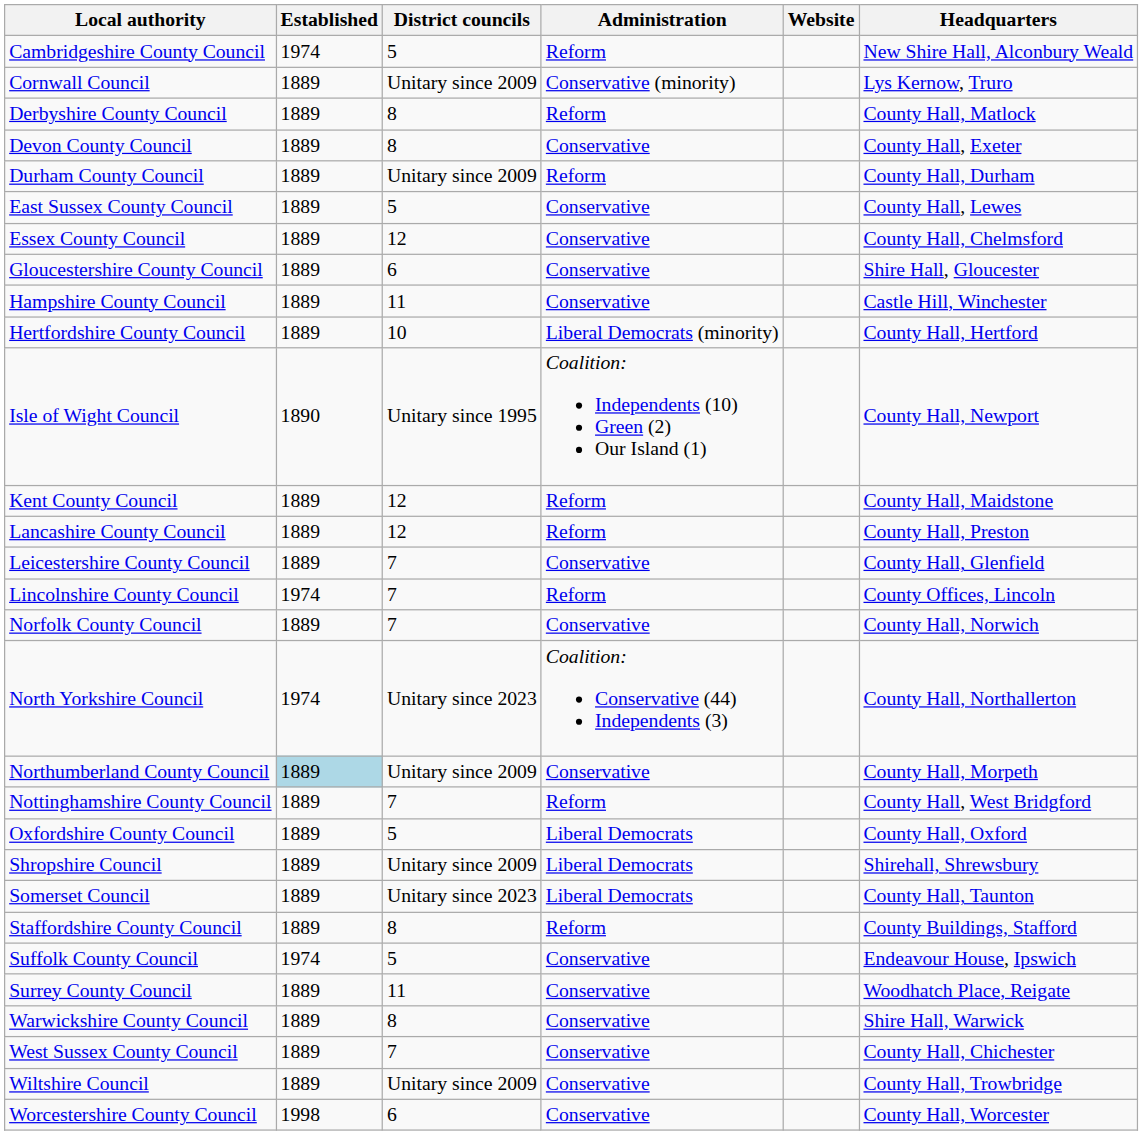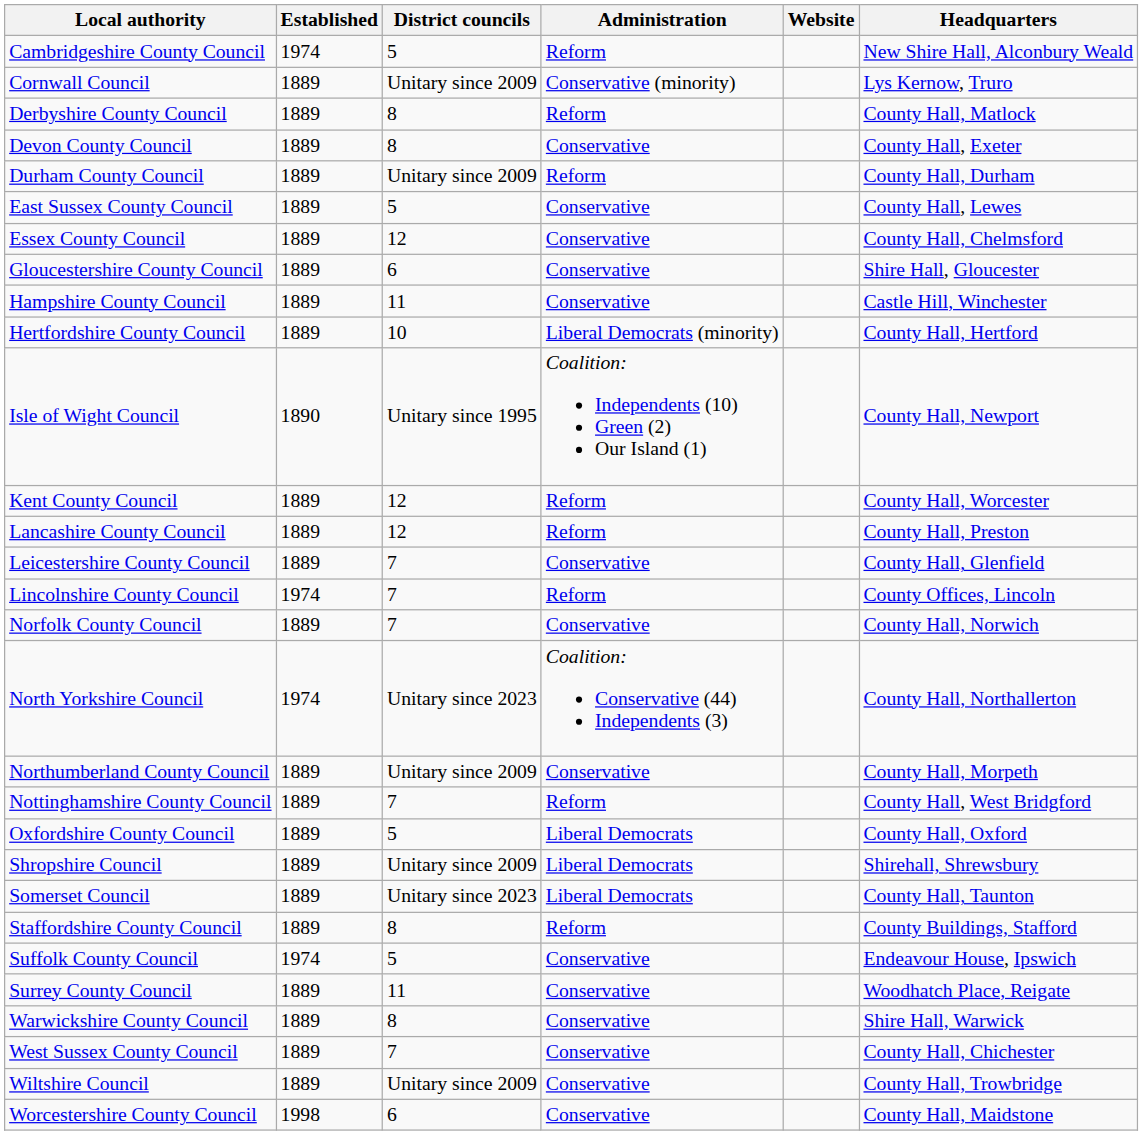 <table class="wikitable sortable">
 <tr>
 <th>Local authority</th>
 <th>Established</th>
 <th>District councils</th>
 <th class="unsortable">Administration</th>
 <th class="unsortable">Website</th>
 <th>Headquarters</th>
 </tr>
 <tr>
 <td><a href='#'>Cambridgeshire County Council</a></td>
 <td>1974</td>
 <td>5</td>
 <td><a href='#'>Reform</a></td>
 <td></td>
 <td><a href='#'>New Shire Hall, Alconbury Weald</a></td>
 </tr>
 <tr>
 <td><a href='#'>Cornwall Council</a></td>
 <td>1889</td>
 <td>Unitary since 2009</td>
 <td><a href='#'>Conservative</a> (minority)</td>
 <td></td>
 <td><a href='#'>Lys Kernow</a>, <a href='#'>Truro</a></td>
 </tr>
 <tr>
 <td><a href='#'>Derbyshire County Council</a></td>
 <td>1889</td>
 <td>8</td>
 <td><a href='#'>Reform</a></td>
 <td></td>
 <td><a href='#'>County Hall, Matlock</a></td>
 </tr>
 <tr>
 <td><a href='#'>Devon County Council</a></td>
 <td>1889</td>
 <td>8</td>
 <td><a href='#'>Conservative</a></td>
 <td></td>
 <td><a href='#'>County Hall</a>, <a href='#'>Exeter</a></td>
 </tr>
 <tr>
 <td><a href='#'>Durham County Council</a></td>
 <td>1889</td>
 <td>Unitary since 2009</td>
 <td><a href='#'>Reform</a></td>
 <td></td>
 <td><a href='#'>County Hall, Durham</a></td>
 </tr>
 <tr>
 <td><a href='#'>East Sussex County Council</a></td>
 <td>1889</td>
 <td>5</td>
 <td><a href='#'>Conservative</a></td>
 <td></td>
 <td><a href='#'>County Hall</a>, <a href='#'>Lewes</a></td>
 </tr>
 <tr>
 <td><a href='#'>Essex County Council</a></td>
 <td>1889</td>
 <td>12</td>
 <td><a href='#'>Conservative</a></td>
 <td></td>
 <td><a href='#'>County Hall, Chelmsford</a></td>
 </tr>
 <tr>
 <td><a href='#'>Gloucestershire County Council</a></td>
 <td>1889</td>
 <td>6</td>
 <td><a href='#'>Conservative</a></td>
 <td></td>
 <td><a href='#'>Shire Hall</a>, <a href='#'>Gloucester</a></td>
 </tr>
 <tr>
 <td><a href='#'>Hampshire County Council</a></td>
 <td>1889</td>
 <td>11</td>
 <td><a href='#'>Conservative</a></td>
 <td></td>
 <td><a href='#'>Castle Hill, Winchester</a></td>
 </tr>
 <tr>
 <td><a href='#'>Hertfordshire County Council</a></td>
 <td>1889</td>
 <td>10</td>
 <td><a href='#'>Liberal Democrats</a> (minority)</td>
 <td></td>
 <td><a href='#'>County Hall, Hertford</a></td>
 </tr>
 <tr>
 <td><a href='#'>Isle of Wight Council</a></td>
 <td>1890</td>
 <td>Unitary since 1995</td>
 <td><em>Coalition:</em><br><ul><li><a href='#'>Independents</a> (10)</li><li><a href='#'>Green</a> (2)</li><li>Our Island (1)</li></ul></td>
 <td></td>
 <td><a href='#'>County Hall, Newport</a></td>
 </tr>
 <tr>
 <td><a href='#'>Kent County Council</a></td>
 <td>1889</td>
 <td>12</td>
 <td><a href='#'>Reform</a></td>
 <td></td>
-<td><a href='#'>County Hall, Maidstone</a></td>
+<td><a href='#'>County Hall, Worcester</a></td>
 </tr>
 <tr>
 <td><a href='#'>Lancashire County Council</a></td>
 <td>1889</td>
 <td>12</td>
 <td><a href='#'>Reform</a></td>
 <td></td>
 <td><a href='#'>County Hall, Preston</a></td>
 </tr>
 <tr>
 <td><a href='#'>Leicestershire County Council</a></td>
 <td>1889</td>
 <td>7</td>
 <td><a href='#'>Conservative</a></td>
 <td></td>
 <td><a href='#'>County Hall, Glenfield</a></td>
 </tr>
 <tr>
 <td><a href='#'>Lincolnshire County Council</a></td>
 <td>1974</td>
 <td>7</td>
 <td><a href='#'>Reform</a></td>
 <td></td>
 <td><a href='#'>County Offices, Lincoln</a></td>
 </tr>
 <tr>
 <td><a href='#'>Norfolk County Council</a></td>
 <td>1889</td>
 <td>7</td>
 <td><a href='#'>Conservative</a></td>
 <td></td>
 <td><a href='#'>County Hall, Norwich</a></td>
 </tr>
 <tr>
 <td><a href='#'>North Yorkshire Council</a></td>
 <td>1974</td>
 <td>Unitary since 2023</td>
 <td><em>Coalition:</em><br><ul><li><a href='#'>Conservative</a> (44)</li><li><a href='#'>Independents</a> (3)</li></ul></td>
 <td></td>
 <td><a href='#'>County Hall, Northallerton</a></td>
 </tr>
 <tr>
 <td><a href='#'>Northumberland County Council</a></td>
-<td style="background: lightblue;">1889</td>
+<td>1889</td>
 <td>Unitary since 2009</td>
 <td><a href='#'>Conservative</a></td>
 <td></td>
 <td><a href='#'>County Hall, Morpeth</a></td>
 </tr>
 <tr>
 <td><a href='#'>Nottinghamshire County Council</a></td>
 <td>1889</td>
 <td>7</td>
 <td><a href='#'>Reform</a></td>
 <td></td>
 <td><a href='#'>County Hall</a>, <a href='#'>West Bridgford</a></td>
 </tr>
 <tr>
 <td><a href='#'>Oxfordshire County Council</a></td>
 <td>1889</td>
 <td>5</td>
 <td><a href='#'>Liberal Democrats</a></td>
 <td></td>
 <td><a href='#'>County Hall, Oxford</a></td>
 </tr>
 <tr>
 <td><a href='#'>Shropshire Council</a></td>
 <td>1889</td>
 <td>Unitary since 2009</td>
 <td><a href='#'>Liberal Democrats</a></td>
 <td></td>
 <td><a href='#'>Shirehall, Shrewsbury</a></td>
 </tr>
 <tr>
 <td><a href='#'>Somerset Council</a></td>
 <td>1889</td>
 <td>Unitary since 2023</td>
 <td><a href='#'>Liberal Democrats</a></td>
 <td></td>
 <td><a href='#'>County Hall, Taunton</a></td>
 </tr>
 <tr>
 <td><a href='#'>Staffordshire County Council</a></td>
 <td>1889</td>
 <td>8</td>
 <td><a href='#'>Reform</a></td>
 <td></td>
 <td><a href='#'>County Buildings, Stafford</a></td>
 </tr>
 <tr>
 <td><a href='#'>Suffolk County Council</a></td>
 <td>1974</td>
 <td>5</td>
 <td><a href='#'>Conservative</a></td>
 <td></td>
 <td><a href='#'>Endeavour House</a>, <a href='#'>Ipswich</a></td>
 </tr>
 <tr>
 <td><a href='#'>Surrey County Council</a></td>
 <td>1889</td>
 <td>11</td>
 <td><a href='#'>Conservative</a></td>
 <td></td>
 <td><a href='#'>Woodhatch Place, Reigate</a></td>
 </tr>
 <tr>
 <td><a href='#'>Warwickshire County Council</a></td>
 <td>1889</td>
 <td>8</td>
 <td><a href='#'>Conservative</a></td>
 <td></td>
 <td><a href='#'>Shire Hall, Warwick</a></td>
 </tr>
 <tr>
 <td><a href='#'>West Sussex County Council</a></td>
 <td>1889</td>
 <td>7</td>
 <td><a href='#'>Conservative</a></td>
 <td></td>
 <td><a href='#'>County Hall, Chichester</a></td>
 </tr>
 <tr>
 <td><a href='#'>Wiltshire Council</a></td>
 <td>1889</td>
 <td>Unitary since 2009</td>
 <td><a href='#'>Conservative</a></td>
 <td></td>
 <td><a href='#'>County Hall, Trowbridge</a></td>
 </tr>
 <tr>
 <td><a href='#'>Worcestershire County Council</a></td>
 <td>1998</td>
 <td>6</td>
 <td><a href='#'>Conservative</a></td>
 <td></td>
-<td><a href='#'>County Hall, Worcester</a></td>
+<td><a href='#'>County Hall, Maidstone</a></td>
 </tr>
 </table>
